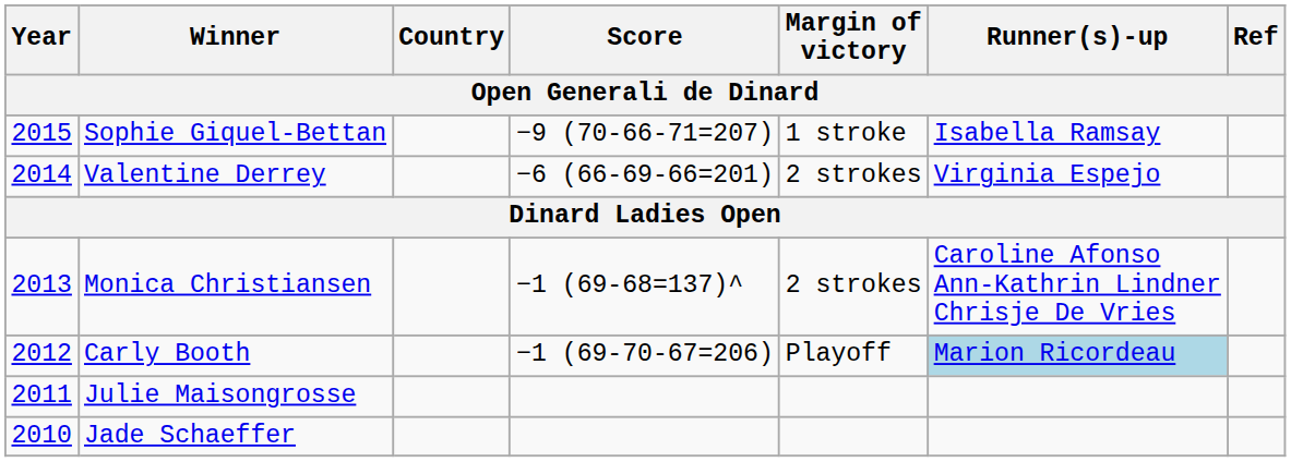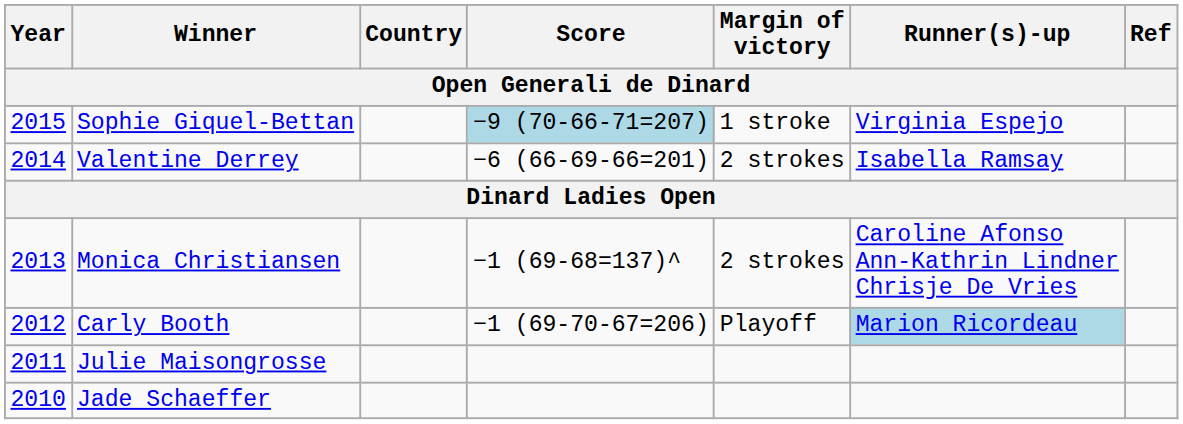 <table class=wikitable style="font-size:95%">
 <tr>
 <th>Year</th>
 <th>Winner</th>
 <th>Country</th>
 <th>Score</th>
 <th>Margin of<br>victory</th>
 <th>Runner(s)-up</th>
 <th>Ref</th>
 </tr>
 <tr>
 <th colspan=7>Open Generali de Dinard</th>
 </tr>
 <tr>
 <td align=center><a href='#'>2015</a></td>
 <td><a href='#'>Sophie Giquel-Bettan</a></td>
 <td></td>
-<td>−9 (70-66-71=207)</td>
+<td style="background: lightblue;">−9 (70-66-71=207)</td>
 <td>1 stroke</td>
-<td> <a href='#'>Isabella Ramsay</a></td>
+<td> <a href='#'>Virginia Espejo</a></td>
 <td></td>
 </tr>
 <tr>
 <td align=center><a href='#'>2014</a></td>
 <td><a href='#'>Valentine Derrey</a></td>
 <td></td>
 <td>−6 (66-69-66=201)</td>
 <td>2 strokes</td>
-<td> <a href='#'>Virginia Espejo</a></td>
+<td> <a href='#'>Isabella Ramsay</a></td>
 <td></td>
 </tr>
 <tr>
 <th colspan=7>Dinard Ladies Open</th>
 </tr>
 <tr>
 <td align=center><a href='#'>2013</a></td>
 <td><a href='#'>Monica Christiansen</a></td>
 <td></td>
 <td>−1 (69-68=137)^</td>
 <td>2 strokes</td>
 <td> <a href='#'>Caroline Afonso</a><br> <a href='#'>Ann-Kathrin Lindner</a><br> <a href='#'>Chrisje De Vries</a></td>
 <td></td>
 </tr>
 <tr>
 <td align=center><a href='#'>2012</a></td>
 <td><a href='#'>Carly Booth</a></td>
 <td></td>
 <td>−1 (69-70-67=206)</td>
 <td>Playoff</td>
 <td style="background: lightblue;"> <a href='#'>Marion Ricordeau</a></td>
 <td></td>
 </tr>
 <tr>
 <td align=center><a href='#'>2011</a></td>
 <td><a href='#'>Julie Maisongrosse</a></td>
 <td></td>
 <td></td>
 <td></td>
 <td></td>
 <td></td>
 </tr>
 <tr>
 <td align=center><a href='#'>2010</a></td>
 <td><a href='#'>Jade Schaeffer</a></td>
 <td></td>
 <td></td>
 <td></td>
 <td></td>
 <td></td>
 </tr>
 </table>
